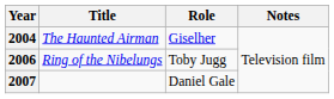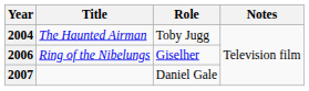 <table class="wikitable sortable plainrowheaders">
 <tr style="background:#ccc; text-align:center;">
 <th scope="col">Year</th>
 <th scope="col">Title</th>
 <th scope="col">Role</th>
 <th scope="col" class="unsortable">Notes</th>
 </tr>
 <tr>
 <th scope="row">2004</th>
 <td><em><a href='#'>The Haunted Airman</a></em></td>
-<td><a href='#'>Giselher</a></td>
+<td>Toby Jugg</td>
 <td rowspan=3>Television film</td>
 </tr>
 <tr>
 <th scope="row">2006</th>
 <td><em><a href='#'>Ring of the Nibelungs</a></em></td>
-<td>Toby Jugg</td>
+<td><a href='#'>Giselher</a></td>
 </tr>
 <tr>
 <th scope="row">2007</th>
 <td><em></em></td>
 <td>Daniel Gale</td>
 </tr>
 </table>
